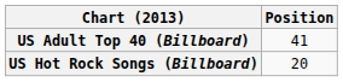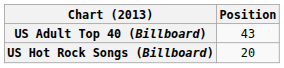 <table class="wikitable sortable plainrowheaders" style="text-align:center">
 <tr>
 <th scope="col">Chart (2013)</th>
 <th scope="col">Position</th>
 </tr>
 <tr>
 <th scope="row">US Adult Top 40 (<em>Billboard</em>)</th>
-<td>41</td>
+<td>43</td>
 </tr>
 <tr>
 <th scope="row">US Hot Rock Songs (<em>Billboard</em>)</th>
 <td>20</td>
 </tr>
 </table>
